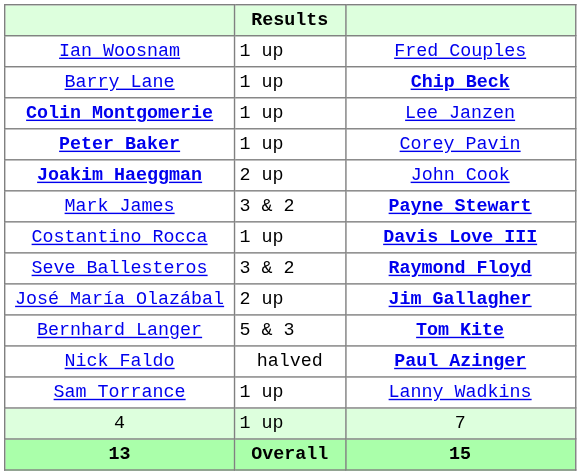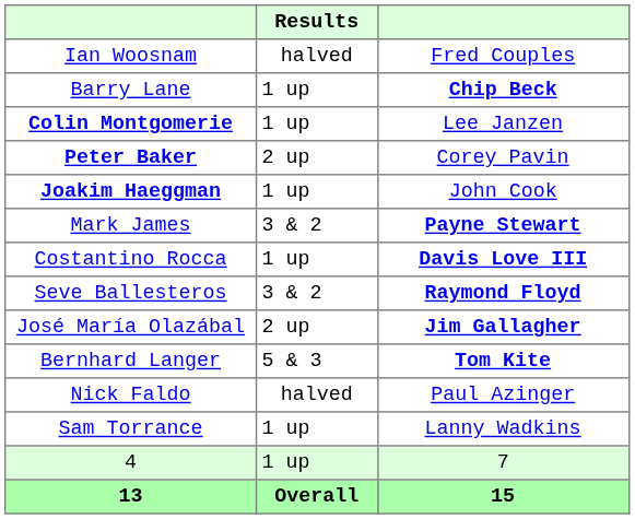 <table border="1" cellpadding="3" style="border-collapse: collapse; text-align:center;">
 <tr style="background:#dfd;">
 <th style="width:12em;"></th>
 <th style="width:5.5em;">Results</th>
 <th style="width:12em;"></th>
 </tr>
 <tr>
 <td><a href='#'>Ian Woosnam</a></td>
-<td align=left> 1 up</td>
+<td>halved</td>
 <td><a href='#'>Fred Couples</a></td>
 </tr>
 <tr>
 <td><a href='#'>Barry Lane</a></td>
 <td align=left> 1 up</td>
 <td><strong><a href='#'>Chip Beck</a></strong></td>
 </tr>
 <tr>
 <td><strong><a href='#'>Colin Montgomerie</a></strong></td>
 <td align=left> 1 up</td>
 <td><a href='#'>Lee Janzen</a></td>
 </tr>
 <tr>
 <td><strong><a href='#'>Peter Baker</a></strong></td>
-<td align=left> 1 up</td>
+<td align=left> 2 up</td>
 <td><a href='#'>Corey Pavin</a></td>
 </tr>
 <tr>
 <td><strong><a href='#'>Joakim Haeggman</a></strong></td>
-<td align=left> 2 up</td>
+<td align=left> 1 up</td>
 <td><a href='#'>John Cook</a></td>
 </tr>
 <tr>
 <td><a href='#'>Mark James</a></td>
 <td align=left> 3 & 2</td>
 <td><strong><a href='#'>Payne Stewart</a></strong></td>
 </tr>
 <tr>
 <td><a href='#'>Costantino Rocca</a></td>
 <td align=left> 1 up</td>
 <td><strong><a href='#'>Davis Love III</a></strong></td>
 </tr>
 <tr>
 <td><a href='#'>Seve Ballesteros</a></td>
 <td align=left> 3 & 2</td>
 <td><strong><a href='#'>Raymond Floyd</a></strong></td>
 </tr>
 <tr>
 <td><a href='#'>José María Olazábal</a></td>
 <td align=left> 2 up</td>
 <td><strong><a href='#'>Jim Gallagher</a></strong></td>
 </tr>
 <tr>
 <td><a href='#'>Bernhard Langer</a></td>
 <td align=left> 5 & 3</td>
 <td><strong><a href='#'>Tom Kite</a></strong></td>
 </tr>
 <tr>
 <td><a href='#'>Nick Faldo</a></td>
 <td>halved</td>
-<td><strong><a href='#'>Paul Azinger</a></strong></td>
+<td><a href='#'>Paul Azinger</a></td>
 </tr>
 <tr>
 <td><a href='#'>Sam Torrance</a></td>
 <td align=left> 1 up</td>
 <td><a href='#'>Lanny Wadkins</a></td>
 </tr>
 <tr style="background:#dfd;">
 <td>4</td>
 <td align=left> 1 up</td>
 <td>7</td>
 </tr>
 <tr style="background:#afa;">
 <th>13</th>
 <th>Overall</th>
 <th>15</th>
 </tr>
 </table>
